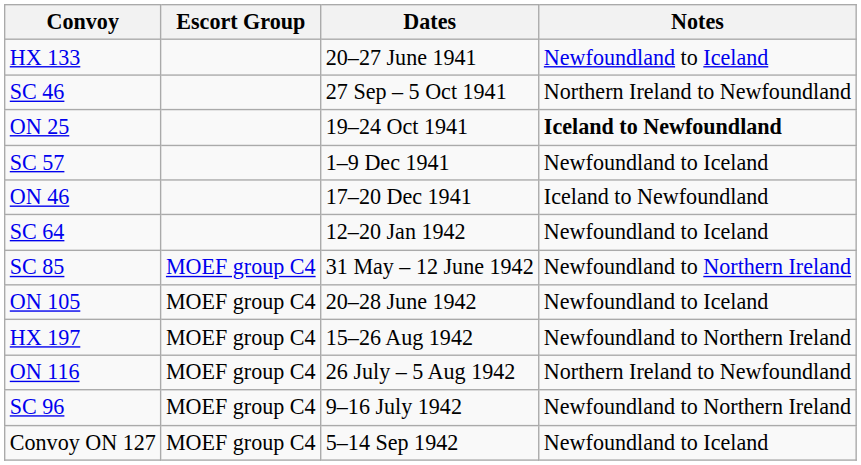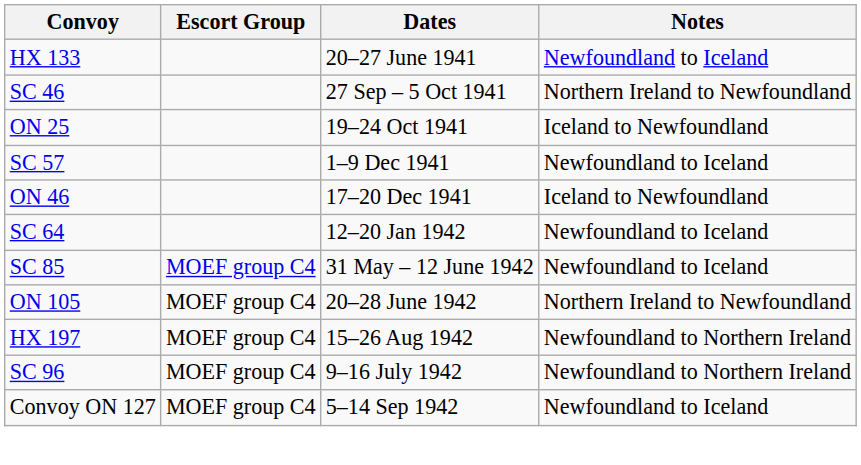 <table class="wikitable">
 <tr>
 <th>Convoy</th>
 <th>Escort Group</th>
 <th>Dates</th>
 <th>Notes</th>
 </tr>
 <tr>
 <td><a href='#'>HX 133</a></td>
 <td></td>
 <td>20–27 June 1941</td>
 <td><a href='#'>Newfoundland</a> to <a href='#'>Iceland</a></td>
 </tr>
 <tr>
 <td><a href='#'>SC 46</a></td>
 <td></td>
 <td>27 Sep – 5 Oct 1941</td>
 <td>Northern Ireland to Newfoundland</td>
 </tr>
 <tr>
 <td><a href='#'>ON 25</a></td>
 <td></td>
 <td>19–24 Oct 1941</td>
-<td><strong>Iceland to Newfoundland</strong></td>
+<td>Iceland to Newfoundland</td>
 </tr>
 <tr>
 <td><a href='#'>SC 57</a></td>
 <td></td>
 <td>1–9 Dec 1941</td>
 <td>Newfoundland to Iceland</td>
 </tr>
 <tr>
 <td><a href='#'>ON 46</a></td>
 <td></td>
 <td>17–20 Dec 1941</td>
 <td>Iceland to Newfoundland</td>
 </tr>
 <tr>
 <td><a href='#'>SC 64</a></td>
 <td></td>
 <td>12–20 Jan 1942</td>
 <td>Newfoundland to Iceland</td>
 </tr>
 <tr>
 <td><a href='#'>SC 85</a></td>
 <td><a href='#'>MOEF group C4</a></td>
 <td>31 May – 12 June 1942</td>
-<td>Newfoundland to <a href='#'>Northern Ireland</a></td>
+<td>Newfoundland to Iceland</td>
 </tr>
 <tr>
 <td><a href='#'>ON 105</a></td>
 <td>MOEF group C4</td>
 <td>20–28 June 1942</td>
-<td>Newfoundland to Iceland</td>
+<td>Northern Ireland to Newfoundland</td>
 </tr>
 <tr>
 <td><a href='#'>HX 197</a></td>
 <td>MOEF group C4</td>
 <td>15–26 Aug 1942</td>
 <td>Newfoundland to Northern Ireland</td>
-</tr>
-<tr>
-<td><a href='#'>ON 116</a></td>
-<td>MOEF group C4</td>
-<td>26 July – 5 Aug 1942</td>
-<td>Northern Ireland to Newfoundland</td>
 </tr>
 <tr>
 <td><a href='#'>SC 96</a></td>
 <td>MOEF group C4</td>
 <td>9–16 July 1942</td>
 <td>Newfoundland to Northern Ireland</td>
 </tr>
 <tr>
 <td>Convoy ON 127</td>
 <td>MOEF group C4</td>
 <td>5–14 Sep 1942</td>
 <td>Newfoundland to Iceland</td>
 </tr>
 </table>
